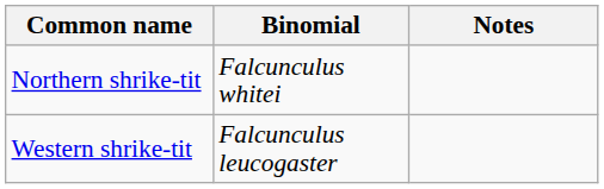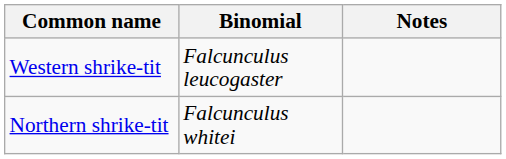 <table style="width:60%;" class="wikitable">
 <tr>
 <th width=35%>Common name</th>
 <th width=33%>Binomial</th>
 <th width=32%>Notes</th>
 </tr>
 <tr>
+<td><a href='#'>Western shrike-tit</a></td>
+<td><em>Falcunculus leucogaster</em></td>
+<td></td>
+</tr>
+<tr>
 <td><a href='#'>Northern shrike-tit</a></td>
 <td><em>Falcunculus whitei</em></td>
 <td></td>
 </tr>
-<tr>
-<td><a href='#'>Western shrike-tit</a></td>
-<td><em>Falcunculus leucogaster</em></td>
-<td></td>
-</tr>
 </table>
